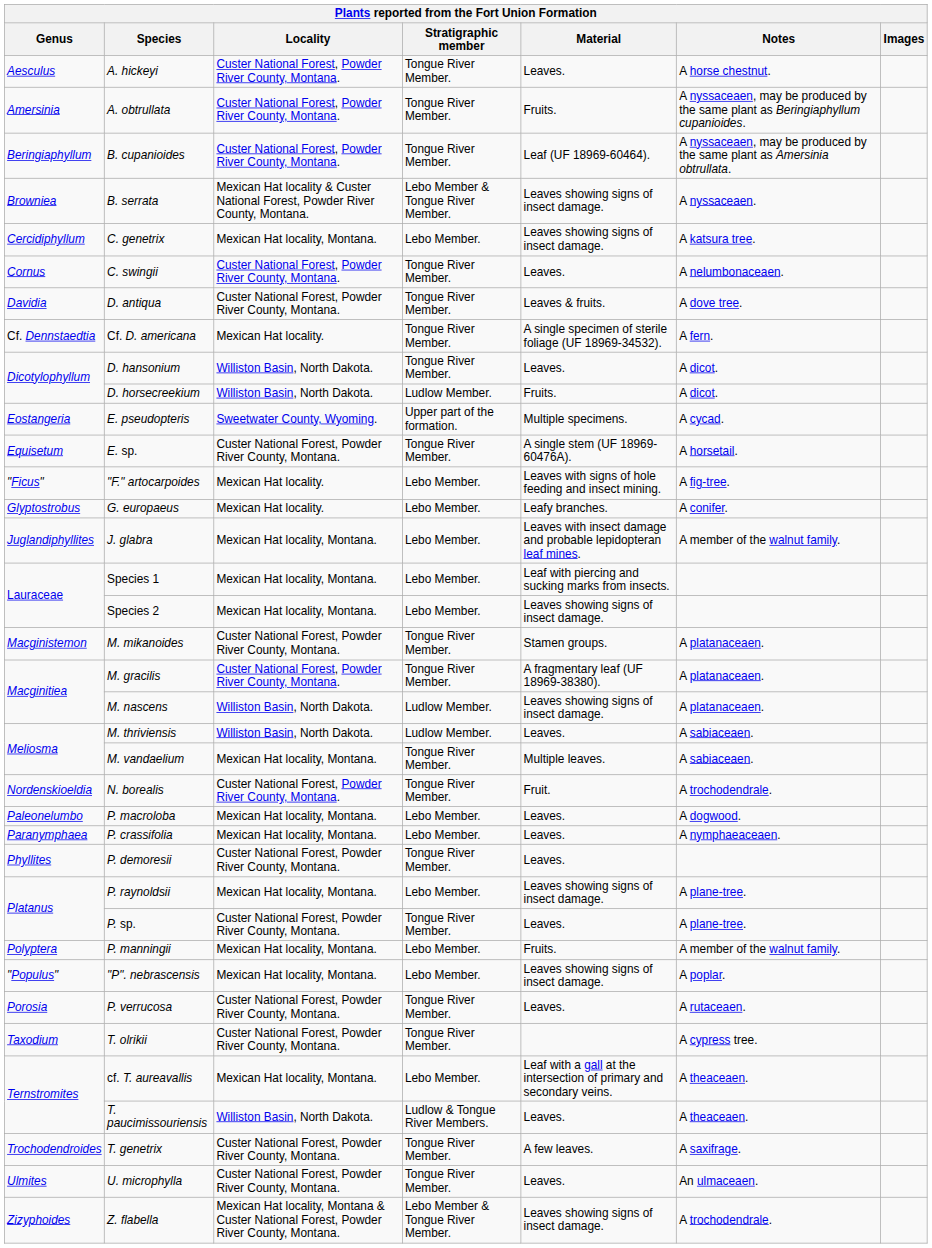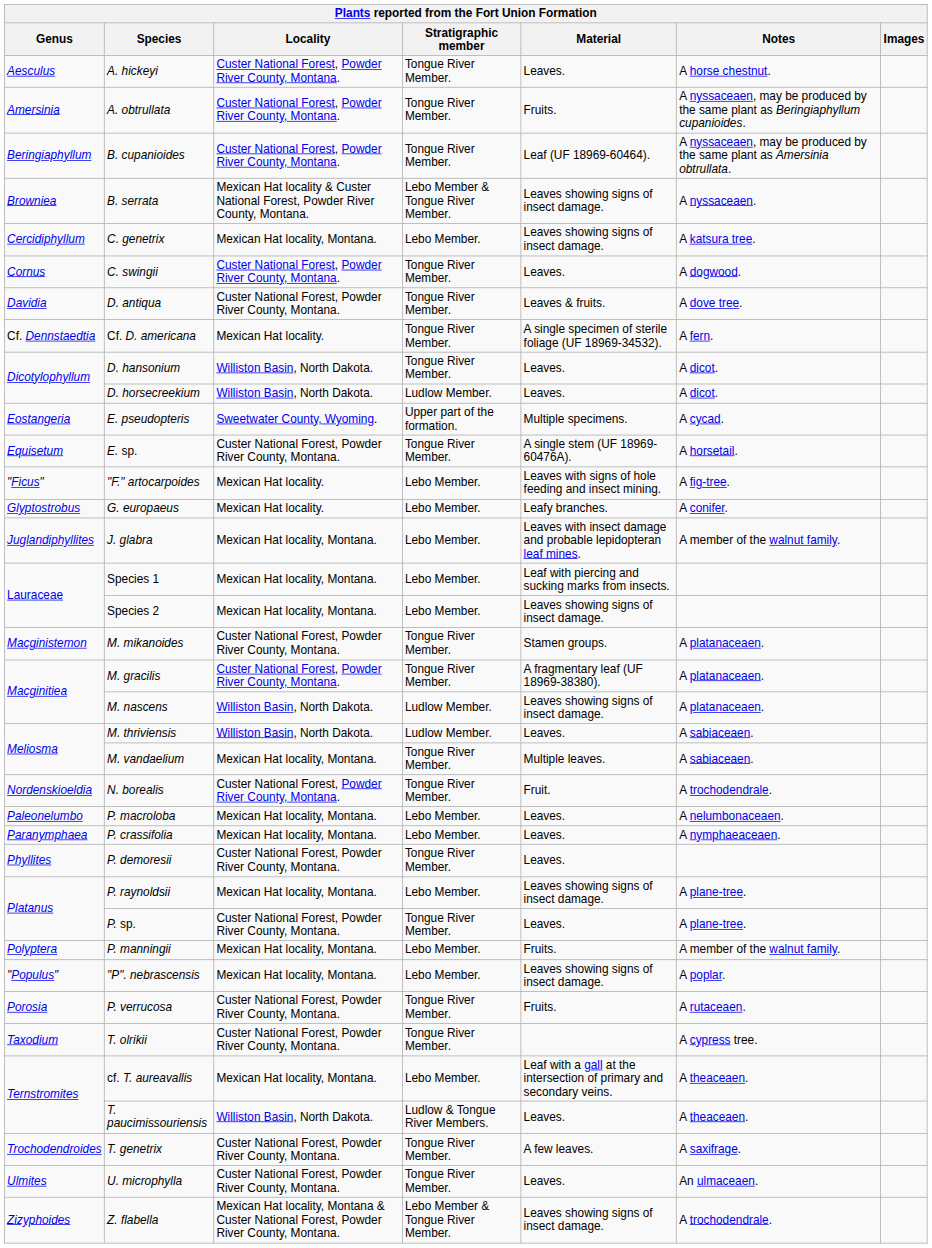 <table class="wikitable" align="center">
 <tr>
 <th colspan="7" align="center"><strong><a href='#'>Plants</a> reported from the Fort Union Formation</strong></th>
 </tr>
 <tr>
 <th>Genus</th>
 <th>Species</th>
 <th>Locality</th>
 <th><strong>Stratigraphic member</strong></th>
 <th><strong>Material</strong></th>
 <th>Notes</th>
 <th>Images</th>
 </tr>
 <tr>
 <td><em><a href='#'>Aesculus</a></em></td>
 <td><em>A. hickeyi</em></td>
 <td><a href='#'>Custer National Forest</a>, <a href='#'>Powder River County, Montana</a>.</td>
 <td>Tongue River Member.</td>
 <td>Leaves.</td>
 <td>A <a href='#'>horse chestnut</a>.</td>
 <td></td>
 </tr>
 <tr>
 <td><em><a href='#'>Amersinia</a></em></td>
 <td><em>A. obtrullata</em></td>
 <td><a href='#'>Custer National Forest</a>, <a href='#'>Powder River County, Montana</a>.</td>
 <td>Tongue River Member.</td>
 <td>Fruits.</td>
 <td>A <a href='#'>nyssaceaen</a>, may be produced by the same plant as <em>Beringiaphyllum cupanioides</em>.</td>
 <td></td>
 </tr>
 <tr>
 <td><em><a href='#'>Beringiaphyllum</a></em></td>
 <td><em>B. cupanioides</em></td>
 <td><a href='#'>Custer National Forest</a>, <a href='#'>Powder River County, Montana</a>.</td>
 <td>Tongue River Member.</td>
 <td>Leaf (UF 18969-60464).</td>
 <td>A <a href='#'>nyssaceaen</a>, may be produced by the same plant as <em>Amersinia obtrullata</em>.</td>
 <td></td>
 </tr>
 <tr>
 <td><em><a href='#'>Browniea</a></em></td>
 <td><em>B. serrata</em></td>
 <td>Mexican Hat locality & Custer National Forest, Powder River County, Montana.</td>
 <td>Lebo Member & Tongue River Member.</td>
 <td>Leaves showing signs of insect damage.</td>
 <td>A <a href='#'>nyssaceaen</a>.</td>
 <td></td>
 </tr>
 <tr>
 <td><em><a href='#'>Cercidiphyllum</a></em></td>
 <td><em>C. genetrix</em></td>
 <td>Mexican Hat locality, Montana.</td>
 <td>Lebo Member.</td>
 <td>Leaves showing signs of insect damage.</td>
 <td>A <a href='#'>katsura tree</a>.</td>
 <td></td>
 </tr>
 <tr>
 <td><em><a href='#'>Cornus</a></em></td>
 <td><em>C. swingii</em></td>
 <td><a href='#'>Custer National Forest</a>, <a href='#'>Powder River County, Montana</a>.</td>
 <td>Tongue River Member.</td>
 <td>Leaves.</td>
-<td>A <a href='#'>nelumbonaceaen</a>.</td>
+<td>A <a href='#'>dogwood</a>.</td>
 <td></td>
 </tr>
 <tr>
 <td><em><a href='#'>Davidia</a></em></td>
 <td><em>D. antiqua</em></td>
 <td>Custer National Forest, Powder River County, Montana.</td>
 <td>Tongue River Member.</td>
 <td>Leaves & fruits.</td>
 <td>A <a href='#'>dove tree</a>.</td>
 <td></td>
 </tr>
 <tr>
 <td>Cf. <em><a href='#'>Dennstaedtia</a></em></td>
 <td>Cf. <em>D. americana</em></td>
 <td>Mexican Hat locality.</td>
 <td>Tongue River Member.</td>
 <td>A single specimen of sterile foliage (UF 18969-34532).</td>
 <td>A <a href='#'>fern</a>.</td>
 <td></td>
 </tr>
 <tr>
 <td rowspan=2><em><a href='#'>Dicotylophyllum</a></em></td>
 <td><em>D. hansonium</em></td>
 <td><a href='#'>Williston Basin</a>, North Dakota.</td>
 <td>Tongue River Member.</td>
 <td>Leaves.</td>
 <td>A <a href='#'>dicot</a>.</td>
 <td></td>
 </tr>
 <tr>
 <td><em>D. horsecreekium</em></td>
 <td><a href='#'>Williston Basin</a>, North Dakota.</td>
 <td>Ludlow Member.</td>
-<td>Fruits.</td>
+<td>Leaves.</td>
 <td>A <a href='#'>dicot</a>.</td>
 <td></td>
 </tr>
 <tr>
 <td><em><a href='#'>Eostangeria</a></em></td>
 <td><em>E. pseudopteris</em></td>
 <td><a href='#'>Sweetwater County, Wyoming</a>.</td>
 <td>Upper part of the formation.</td>
 <td>Multiple specimens.</td>
 <td>A <a href='#'>cycad</a>.</td>
 <td></td>
 </tr>
 <tr>
 <td><em><a href='#'>Equisetum</a></em></td>
 <td><em>E.</em> sp.</td>
 <td>Custer National Forest, Powder River County, Montana.</td>
 <td>Tongue River Member.</td>
 <td>A single stem (UF 18969-60476A).</td>
 <td>A <a href='#'>horsetail</a>.</td>
 <td></td>
 </tr>
 <tr>
 <td><em>"<a href='#'>Ficus</a>"</em></td>
 <td><em>"F." artocarpoides</em></td>
 <td>Mexican Hat locality.</td>
 <td>Lebo Member.</td>
 <td>Leaves with signs of hole feeding and insect mining.</td>
 <td>A <a href='#'>fig-tree</a>.</td>
 <td></td>
 </tr>
 <tr>
 <td><em><a href='#'>Glyptostrobus</a></em></td>
 <td><em>G. europaeus</em></td>
 <td>Mexican Hat locality.</td>
 <td>Lebo Member.</td>
 <td>Leafy branches.</td>
 <td>A <a href='#'>conifer</a>.</td>
 <td></td>
 </tr>
 <tr>
 <td><em><a href='#'>Juglandiphyllites</a></em></td>
 <td><em>J. glabra</em></td>
 <td>Mexican Hat locality, Montana.</td>
 <td>Lebo Member.</td>
 <td>Leaves with insect damage and probable lepidopteran <a href='#'>leaf mines</a>.</td>
 <td>A member of the <a href='#'>walnut family</a>.</td>
 <td></td>
 </tr>
 <tr>
 <td rowspan=2><a href='#'>Lauraceae</a></td>
 <td>Species 1</td>
 <td>Mexican Hat locality, Montana.</td>
 <td>Lebo Member.</td>
 <td>Leaf with piercing and sucking marks from insects.</td>
 <td></td>
 <td></td>
 </tr>
 <tr>
 <td>Species 2</td>
 <td>Mexican Hat locality, Montana.</td>
 <td>Lebo Member.</td>
 <td>Leaves showing signs of insect damage.</td>
 <td></td>
 <td></td>
 </tr>
 <tr>
 <td><em><a href='#'>Macginistemon</a></em></td>
 <td><em>M. mikanoides</em></td>
 <td>Custer National Forest, Powder River County, Montana.</td>
 <td>Tongue River Member.</td>
 <td>Stamen groups.</td>
 <td>A <a href='#'>platanaceaen</a>.</td>
 <td></td>
 </tr>
 <tr>
 <td rowspan="2"><em><a href='#'>Macginitiea</a></em></td>
 <td><em>M. gracilis</em></td>
 <td><a href='#'>Custer National Forest</a>, <a href='#'>Powder River County, Montana</a>.</td>
 <td>Tongue River Member.</td>
 <td>A fragmentary leaf (UF 18969-38380).</td>
 <td>A <a href='#'>platanaceaen</a>.</td>
 <td></td>
 </tr>
 <tr>
 <td><em>M. nascens</em></td>
 <td><a href='#'>Williston Basin</a>, North Dakota.</td>
 <td>Ludlow Member.</td>
 <td>Leaves showing signs of insect damage.</td>
 <td>A <a href='#'>platanaceaen</a>.</td>
 <td></td>
 </tr>
 <tr>
 <td rowspan="2"><em><a href='#'>Meliosma</a></em></td>
 <td><em>M. thriviensis</em></td>
 <td><a href='#'>Williston Basin</a>, North Dakota.</td>
 <td>Ludlow Member.</td>
 <td>Leaves.</td>
 <td>A <a href='#'>sabiaceaen</a>.</td>
 <td></td>
 </tr>
 <tr>
 <td><em>M. vandaelium</em></td>
 <td>Mexican Hat locality, Montana.</td>
 <td>Tongue River Member.</td>
 <td>Multiple leaves.</td>
 <td>A <a href='#'>sabiaceaen</a>.</td>
 <td></td>
 </tr>
 <tr>
 <td><em><a href='#'>Nordenskioeldia</a></em></td>
 <td><em>N. borealis</em></td>
 <td>Custer National Forest, <a href='#'>Powder River County, Montana</a>.</td>
 <td>Tongue River Member.</td>
 <td>Fruit.</td>
 <td>A <a href='#'>trochodendrale</a>.</td>
 <td></td>
 </tr>
 <tr>
 <td><em><a href='#'>Paleonelumbo</a></em></td>
 <td><em>P. macroloba</em></td>
 <td>Mexican Hat locality, Montana.</td>
 <td>Lebo Member.</td>
 <td>Leaves.</td>
-<td>A <a href='#'>dogwood</a>.</td>
+<td>A <a href='#'>nelumbonaceaen</a>.</td>
 <td></td>
 </tr>
 <tr>
 <td><em><a href='#'>Paranymphaea</a></em></td>
 <td><em>P. crassifolia</em></td>
 <td>Mexican Hat locality, Montana.</td>
 <td>Lebo Member.</td>
 <td>Leaves.</td>
 <td>A <a href='#'>nymphaeaceaen</a>.</td>
 <td></td>
 </tr>
 <tr>
 <td><em><a href='#'>Phyllites</a></em></td>
 <td><em>P. demoresii</em></td>
 <td>Custer National Forest, Powder River County, Montana.</td>
 <td>Tongue River Member.</td>
 <td>Leaves.</td>
 <td></td>
 <td></td>
 </tr>
 <tr>
 <td rowspan="2"><em><a href='#'>Platanus</a></em></td>
 <td><em>P. raynoldsii</em></td>
 <td>Mexican Hat locality, Montana.</td>
 <td>Lebo Member.</td>
 <td>Leaves showing signs of insect damage.</td>
 <td>A <a href='#'>plane-tree</a>.</td>
 <td></td>
 </tr>
 <tr>
 <td><em>P.</em> sp.</td>
 <td>Custer National Forest, Powder River County, Montana.</td>
 <td>Tongue River Member.</td>
 <td>Leaves.</td>
 <td>A <a href='#'>plane-tree</a>.</td>
 <td></td>
 </tr>
 <tr>
 <td><em><a href='#'>Polyptera</a></em></td>
 <td><em>P. manningii</em></td>
 <td>Mexican Hat locality, Montana.</td>
 <td>Lebo Member.</td>
 <td>Fruits.</td>
 <td>A member of the <a href='#'>walnut family</a>.</td>
 <td></td>
 </tr>
 <tr>
 <td><em>"<a href='#'>Populus</a>"</em></td>
 <td><em>"P". nebrascensis</em></td>
 <td>Mexican Hat locality, Montana.</td>
 <td>Lebo Member.</td>
 <td>Leaves showing signs of insect damage.</td>
 <td>A <a href='#'>poplar</a>.</td>
 <td></td>
 </tr>
 <tr>
 <td><em><a href='#'>Porosia</a></em></td>
 <td><em>P. verrucosa</em></td>
 <td>Custer National Forest, Powder River County, Montana.</td>
 <td>Tongue River Member.</td>
-<td>Leaves.</td>
+<td>Fruits.</td>
 <td>A <a href='#'>rutaceaen</a>.</td>
 <td></td>
 </tr>
 <tr>
 <td><em><a href='#'>Taxodium</a></em></td>
 <td><em>T. olrikii</em></td>
 <td>Custer National Forest, Powder River County, Montana.</td>
 <td>Tongue River Member.</td>
 <td></td>
 <td>A <a href='#'>cypress</a> tree.</td>
 <td></td>
 </tr>
 <tr>
 <td rowspan="2"><em><a href='#'>Ternstromites</a></em></td>
 <td>cf. <em>T. aureavallis</em></td>
 <td>Mexican Hat locality, Montana.</td>
 <td>Lebo Member.</td>
 <td>Leaf with a <a href='#'>gall</a> at the intersection of primary and secondary veins.</td>
 <td>A <a href='#'>theaceaen</a>.</td>
 <td></td>
 </tr>
 <tr>
 <td><em>T. paucimissouriensis</em></td>
 <td><a href='#'>Williston Basin</a>, North Dakota.</td>
 <td>Ludlow & Tongue River Members.</td>
 <td>Leaves.</td>
 <td>A <a href='#'>theaceaen</a>.</td>
 <td></td>
 </tr>
 <tr>
 <td><em><a href='#'>Trochodendroides</a></em></td>
 <td><em>T. genetrix</em></td>
 <td>Custer National Forest, Powder River County, Montana.</td>
 <td>Tongue River Member.</td>
 <td>A few leaves.</td>
 <td>A <a href='#'>saxifrage</a>.</td>
 <td></td>
 </tr>
 <tr>
 <td><em><a href='#'>Ulmites</a></em></td>
 <td><em>U. microphylla</em></td>
 <td>Custer National Forest, Powder River County, Montana.</td>
 <td>Tongue River Member.</td>
 <td>Leaves.</td>
 <td>An <a href='#'>ulmaceaen</a>.</td>
 <td></td>
 </tr>
 <tr>
 <td><em><a href='#'>Zizyphoides</a></em></td>
 <td><em>Z. flabella</em></td>
 <td>Mexican Hat locality, Montana & Custer National Forest, Powder River County, Montana.</td>
 <td>Lebo Member & Tongue River Member.</td>
 <td>Leaves showing signs of insect damage.</td>
 <td>A <a href='#'>trochodendrale</a>.</td>
 <td></td>
 </tr>
 </table>
